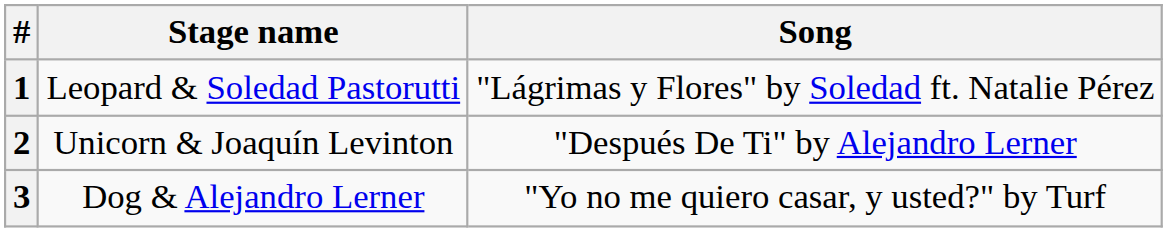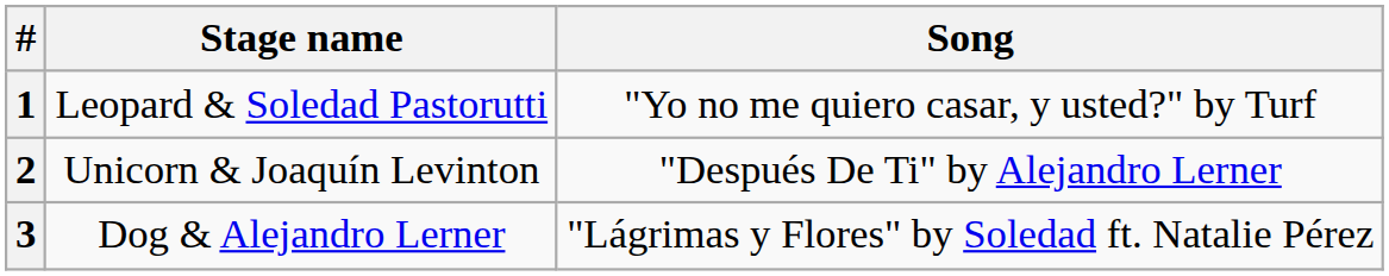 <table class="wikitable plainrowheaders" style="text-align: center;">
 <tr>
 <th>#</th>
 <th>Stage name</th>
 <th>Song</th>
 </tr>
 <tr>
 <th>1</th>
 <td>Leopard & <a href='#'>Soledad Pastorutti</a></td>
-<td>"Lágrimas y Flores" by <a href='#'>Soledad</a> ft. Natalie Pérez</td>
+<td>"Yo no me quiero casar, y usted?" by Turf</td>
 </tr>
 <tr>
 <th>2</th>
 <td>Unicorn & Joaquín Levinton</td>
 <td>"Después De Ti" by <a href='#'>Alejandro Lerner</a></td>
 </tr>
 <tr>
 <th>3</th>
 <td>Dog & <a href='#'>Alejandro Lerner</a></td>
-<td>"Yo no me quiero casar, y usted?" by Turf</td>
+<td>"Lágrimas y Flores" by <a href='#'>Soledad</a> ft. Natalie Pérez</td>
 </tr>
 </table>
